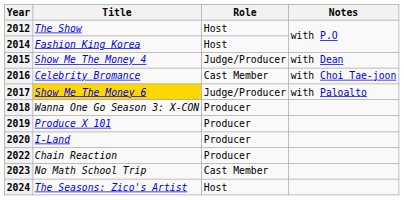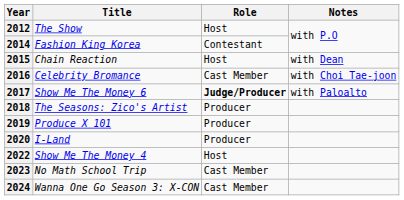 <table class="wikitable plainrowheaders">
 <tr>
 <th scope="col">Year</th>
 <th scope="col">Title</th>
 <th scope="col">Role</th>
 <th scope="col">Notes</th>
 </tr>
 <tr>
 <th scope="row">2012</th>
 <td><em><a href='#'>The Show</a></em></td>
 <td>Host</td>
 <td rowspan="2">with <a href='#'>P.O</a></td>
 </tr>
 <tr>
 <th scope="row">2014</th>
 <td><em><a href='#'>Fashion King Korea</a></em></td>
-<td>Host</td>
+<td>Contestant</td>
 </tr>
 <tr>
 <th scope="row">2015</th>
-<td><em><a href='#'>Show Me The Money 4</a></em></td>
-<td>Judge/Producer</td>
+<td><em>Chain Reaction</em></td>
+<td>Host</td>
 <td>with <a href='#'>Dean</a></td>
 </tr>
 <tr>
 <th scope="row">2016</th>
 <td><em><a href='#'>Celebrity Bromance</a></em></td>
 <td>Cast Member</td>
 <td>with <a href='#'>Choi Tae-joon</a></td>
 </tr>
 <tr>
 <th scope="row">2017</th>
-<td style="background: gold;"><em><a href='#'>Show Me The Money 6</a></em></td>
-<td>Judge/Producer</td>
+<td><em><a href='#'>Show Me The Money 6</a></em></td>
+<td><strong>Judge/Producer</strong></td>
 <td>with <a href='#'>Paloalto</a></td>
 </tr>
 <tr>
 <th scope="row">2018</th>
-<td><em>Wanna One Go Season 3: X-CON</em></td>
+<td><em><a href='#'>The Seasons: Zico's Artist</a></em></td>
 <td>Producer</td>
 <td></td>
 </tr>
 <tr>
 <th scope="row">2019</th>
 <td><em><a href='#'>Produce X 101</a></em></td>
 <td>Producer</td>
 <td></td>
 </tr>
 <tr>
 <th scope="row">2020</th>
 <td><em><a href='#'>I-Land</a></em></td>
 <td>Producer</td>
 <td></td>
 </tr>
 <tr>
 <th scope="row">2022</th>
-<td><em>Chain Reaction</em></td>
-<td>Producer</td>
+<td><em><a href='#'>Show Me The Money 4</a></em></td>
+<td>Host</td>
 <td></td>
 </tr>
 <tr>
 <th scope="row">2023</th>
 <td><em>No Math School Trip</em></td>
 <td>Cast Member</td>
 <td></td>
 </tr>
 <tr>
 <th scope="row">2024</th>
-<td><em><a href='#'>The Seasons: Zico's Artist</a></em></td>
-<td>Host</td>
+<td><em>Wanna One Go Season 3: X-CON</em></td>
+<td>Cast Member</td>
 <td></td>
 </tr>
 </table>
